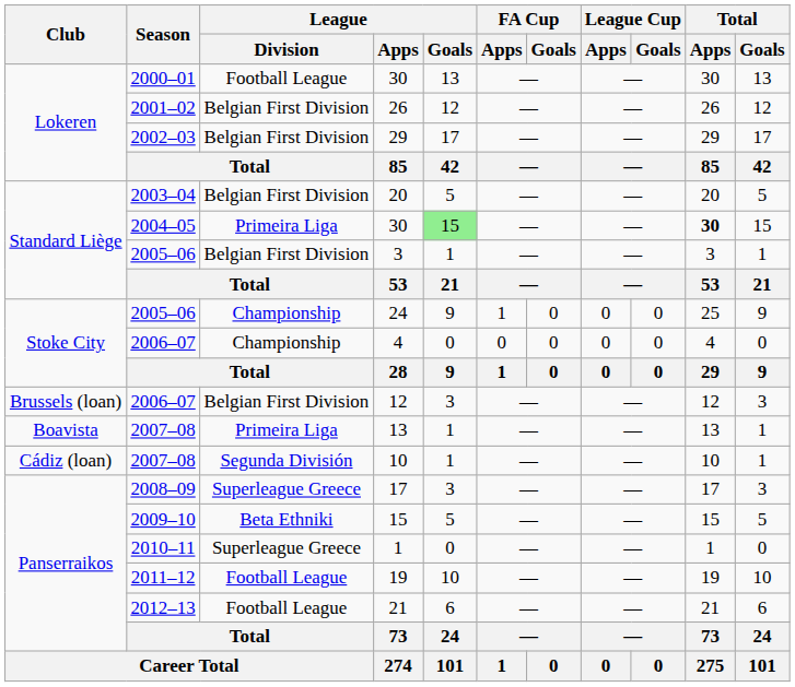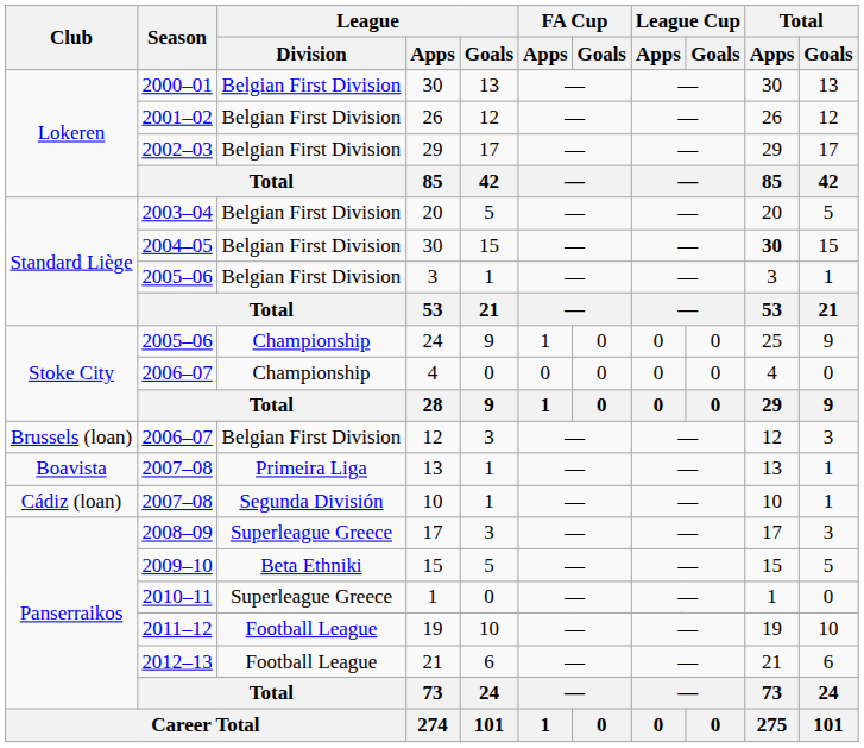 <table class="wikitable" style="text-align: center;">
 <tr>
 <th rowspan="2">Club</th>
 <th rowspan="2">Season</th>
 <th colspan="3">League</th>
 <th colspan="2">FA Cup</th>
 <th colspan="2">League Cup</th>
 <th colspan="2">Total</th>
 </tr>
 <tr>
 <th>Division</th>
 <th>Apps</th>
 <th>Goals</th>
 <th>Apps</th>
 <th>Goals</th>
 <th>Apps</th>
 <th>Goals</th>
 <th>Apps</th>
 <th>Goals</th>
 </tr>
 <tr>
 <td rowspan=4><a href='#'>Lokeren</a></td>
 <td><a href='#'>2000–01</a></td>
-<td>Football League</td>
+<td><a href='#'>Belgian First Division</a></td>
 <td>30</td>
 <td>13</td>
 <td colspan="2">—</td>
 <td colspan="2">—</td>
 <td>30</td>
 <td>13</td>
 </tr>
 <tr>
 <td><a href='#'>2001–02</a></td>
 <td>Belgian First Division</td>
 <td>26</td>
 <td>12</td>
 <td colspan="2">—</td>
 <td colspan="2">—</td>
 <td>26</td>
 <td>12</td>
 </tr>
 <tr>
 <td><a href='#'>2002–03</a></td>
 <td>Belgian First Division</td>
 <td>29</td>
 <td>17</td>
 <td colspan="2">—</td>
 <td colspan="2">—</td>
 <td>29</td>
 <td>17</td>
 </tr>
 <tr>
 <th colspan=2>Total</th>
 <th>85</th>
 <th>42</th>
 <th colspan="2">—</th>
 <th colspan="2">—</th>
 <th>85</th>
 <th>42</th>
 </tr>
 <tr>
 <td rowspan=4><a href='#'>Standard Liège</a></td>
 <td><a href='#'>2003–04</a></td>
 <td>Belgian First Division</td>
 <td>20</td>
 <td>5</td>
 <td colspan="2">—</td>
 <td colspan="2">—</td>
 <td>20</td>
 <td>5</td>
 </tr>
 <tr>
 <td><a href='#'>2004–05</a></td>
-<td><a href='#'>Primeira Liga</a></td>
+<td>Belgian First Division</td>
 <td>30</td>
-<td style="background: lightgreen;">15</td>
+<td>15</td>
 <td colspan="2">—</td>
 <td colspan="2">—</td>
 <td><strong>30</strong></td>
 <td>15</td>
 </tr>
 <tr>
 <td><a href='#'>2005–06</a></td>
 <td>Belgian First Division</td>
 <td>3</td>
 <td>1</td>
 <td colspan="2">—</td>
 <td colspan="2">—</td>
 <td>3</td>
 <td>1</td>
 </tr>
 <tr>
 <th colspan=2>Total</th>
 <th>53</th>
 <th>21</th>
 <th colspan="2">—</th>
 <th colspan="2">—</th>
 <th>53</th>
 <th>21</th>
 </tr>
 <tr>
 <td rowspan=3><a href='#'>Stoke City</a></td>
 <td><a href='#'>2005–06</a></td>
 <td><a href='#'>Championship</a></td>
 <td>24</td>
 <td>9</td>
 <td>1</td>
 <td>0</td>
 <td>0</td>
 <td>0</td>
 <td>25</td>
 <td>9</td>
 </tr>
 <tr>
 <td><a href='#'>2006–07</a></td>
 <td>Championship</td>
 <td>4</td>
 <td>0</td>
 <td>0</td>
 <td>0</td>
 <td>0</td>
 <td>0</td>
 <td>4</td>
 <td>0</td>
 </tr>
 <tr>
 <th colspan="2">Total</th>
 <th>28</th>
 <th>9</th>
 <th>1</th>
 <th>0</th>
 <th>0</th>
 <th>0</th>
 <th>29</th>
 <th>9</th>
 </tr>
 <tr>
 <td><a href='#'>Brussels</a> (loan)</td>
 <td><a href='#'>2006–07</a></td>
 <td>Belgian First Division</td>
 <td>12</td>
 <td>3</td>
 <td colspan="2">—</td>
 <td colspan="2">—</td>
 <td>12</td>
 <td>3</td>
 </tr>
 <tr>
 <td><a href='#'>Boavista</a></td>
 <td><a href='#'>2007–08</a></td>
 <td><a href='#'>Primeira Liga</a></td>
 <td>13</td>
 <td>1</td>
 <td colspan="2">—</td>
 <td colspan="2">—</td>
 <td>13</td>
 <td>1</td>
 </tr>
 <tr>
 <td><a href='#'>Cádiz</a> (loan)</td>
 <td><a href='#'>2007–08</a></td>
 <td><a href='#'>Segunda División</a></td>
 <td>10</td>
 <td>1</td>
 <td colspan="2">—</td>
 <td colspan="2">—</td>
 <td>10</td>
 <td>1</td>
 </tr>
 <tr>
 <td rowspan=6><a href='#'>Panserraikos</a></td>
 <td><a href='#'>2008–09</a></td>
 <td><a href='#'>Superleague Greece</a></td>
 <td>17</td>
 <td>3</td>
 <td colspan="2">—</td>
 <td colspan="2">—</td>
 <td>17</td>
 <td>3</td>
 </tr>
 <tr>
 <td><a href='#'>2009–10</a></td>
 <td><a href='#'>Beta Ethniki</a></td>
 <td>15</td>
 <td>5</td>
 <td colspan="2">—</td>
 <td colspan="2">—</td>
 <td>15</td>
 <td>5</td>
 </tr>
 <tr>
 <td><a href='#'>2010–11</a></td>
 <td>Superleague Greece</td>
 <td>1</td>
 <td>0</td>
 <td colspan="2">—</td>
 <td colspan="2">—</td>
 <td>1</td>
 <td>0</td>
 </tr>
 <tr>
 <td><a href='#'>2011–12</a></td>
 <td><a href='#'>Football League</a></td>
 <td>19</td>
 <td>10</td>
 <td colspan="2">—</td>
 <td colspan="2">—</td>
 <td>19</td>
 <td>10</td>
 </tr>
 <tr>
 <td><a href='#'>2012–13</a></td>
 <td>Football League</td>
 <td>21</td>
 <td>6</td>
 <td colspan="2">—</td>
 <td colspan="2">—</td>
 <td>21</td>
 <td>6</td>
 </tr>
 <tr>
 <th colspan=2>Total</th>
 <th>73</th>
 <th>24</th>
 <th colspan="2">—</th>
 <th colspan="2">—</th>
 <th>73</th>
 <th>24</th>
 </tr>
 <tr>
 <th colspan=3>Career Total</th>
 <th>274</th>
 <th>101</th>
 <th>1</th>
 <th>0</th>
 <th>0</th>
 <th>0</th>
 <th>275</th>
 <th>101</th>
 </tr>
 </table>
